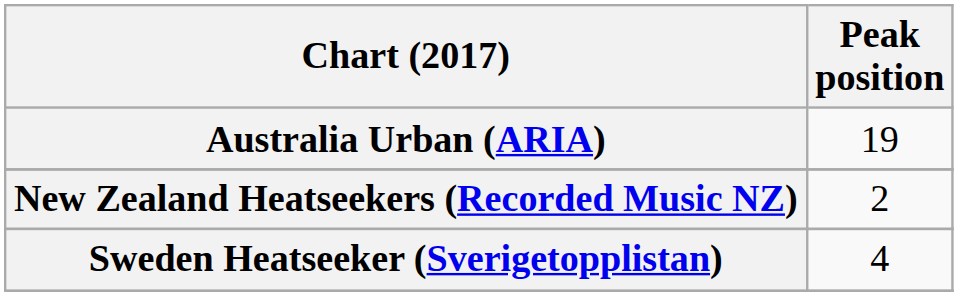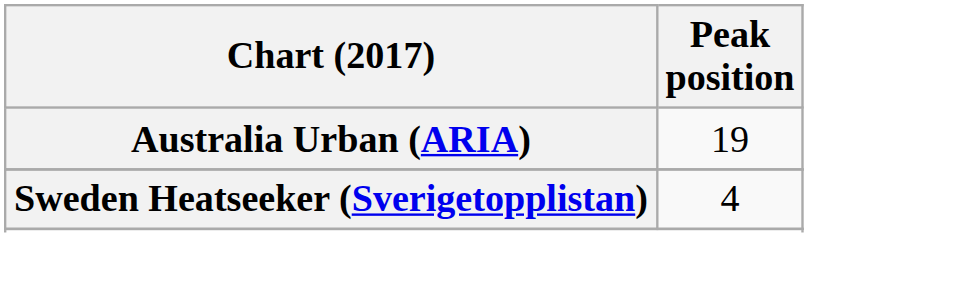 <table class="wikitable sortable plainrowheaders" style="text-align:center">
 <tr>
 <th scope="col">Chart (2017)</th>
 <th scope="col">Peak<br>position</th>
 </tr>
 <tr>
 <th scope="row">Australia Urban (<a href='#'>ARIA</a>)</th>
 <td>19</td>
 </tr>
 <tr>
 </tr>
 <tr>
 </tr>
 <tr>
-<th scope="row">New Zealand Heatseekers (<a href='#'>Recorded Music NZ</a>)</th>
-<td>2</td>
-</tr>
-<tr>
 </tr>
 <tr>
 <th scope="row">Sweden Heatseeker (<a href='#'>Sverigetopplistan</a>)</th>
 <td>4</td>
 </tr>
 <tr>
 </tr>
 <tr>
 </tr>
 </table>
